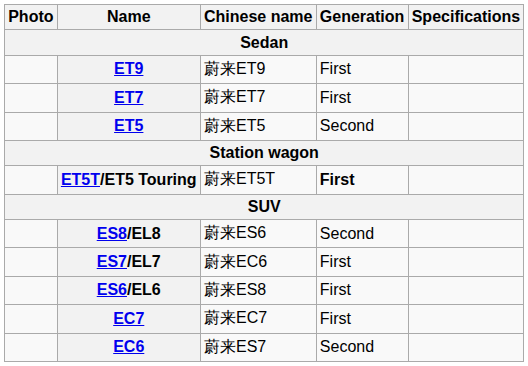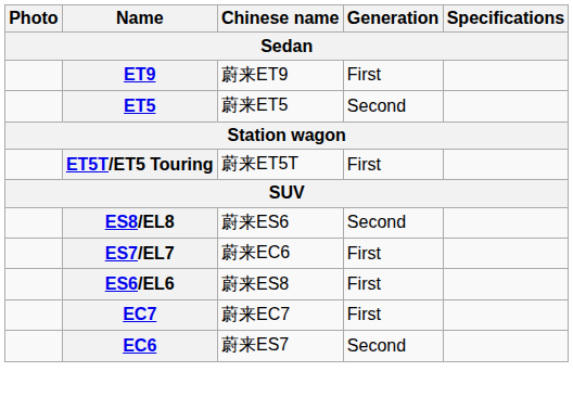 <table class="wikitable">
 <tr>
 <th>Photo</th>
 <th>Name</th>
 <th>Chinese name</th>
 <th>Generation</th>
 <th>Specifications</th>
 </tr>
 <tr>
 <th colspan="5">Sedan</th>
 </tr>
 <tr>
 <td></td>
 <th><a href='#'>ET9</a></th>
 <td>蔚来ET9</td>
 <td>First</td>
 <td></td>
 </tr>
 <tr>
 <td></td>
-<th><a href='#'>ET7</a></th>
-<td>蔚来ET7</td>
-<td>First</td>
-<td></td>
-</tr>
-<tr>
-<td></td>
 <th><a href='#'>ET5</a></th>
 <td>蔚来ET5</td>
 <td>Second</td>
 <td></td>
 </tr>
 <tr>
 <th colspan="5">Station wagon</th>
 </tr>
 <tr>
 <td></td>
 <th><a href='#'>ET5T</a>/ET5 Touring</th>
 <td>蔚来ET5T</td>
-<td><strong>First</strong></td>
+<td>First</td>
 <td></td>
 </tr>
 <tr>
 <th colspan="5">SUV</th>
 </tr>
 <tr>
 <td></td>
 <th><a href='#'>ES8</a>/EL8</th>
 <td>蔚来ES6</td>
 <td>Second</td>
 <td></td>
 </tr>
 <tr>
 <td></td>
 <th><a href='#'>ES7</a>/EL7</th>
 <td>蔚来EC6</td>
 <td>First</td>
 <td></td>
 </tr>
 <tr>
 <td></td>
 <th><a href='#'>ES6</a>/EL6</th>
 <td>蔚来ES8</td>
 <td>First</td>
 <td></td>
 </tr>
 <tr>
 <td></td>
 <th><a href='#'>EC7</a></th>
 <td>蔚来EC7</td>
 <td>First</td>
 <td></td>
 </tr>
 <tr>
 <td></td>
 <th><a href='#'>EC6</a></th>
 <td>蔚来ES7</td>
 <td>Second</td>
 <td></td>
 </tr>
 </table>
